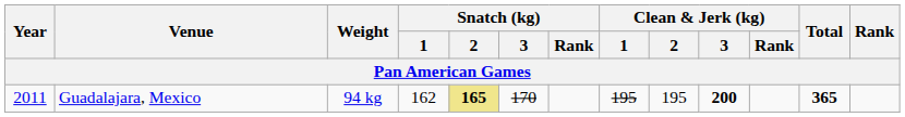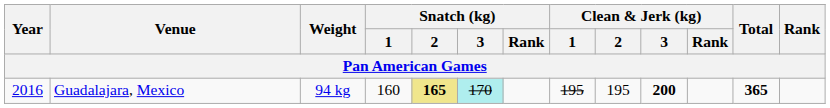 <table class = "wikitable" style="text-align:center;">
 <tr>
 <th rowspan=2 width=40>Year</th>
 <th rowspan=2 width=250>Venue</th>
 <th rowspan=2 width=60>Weight</th>
 <th colspan=4>Snatch (kg)</th>
 <th colspan=4>Clean & Jerk (kg)</th>
 <th rowspan=2 width=40>Total</th>
 <th rowspan=2 width=40>Rank</th>
 </tr>
 <tr>
 <th width=40>1</th>
 <th width=40>2</th>
 <th width=40>3</th>
 <th width=40>Rank</th>
 <th width=40>1</th>
 <th width=40>2</th>
 <th width=40>3</th>
 <th width=40>Rank</th>
 </tr>
 <tr>
 <th colspan=13><a href='#'>Pan American Games</a></th>
 </tr>
 <tr>
-<td><a href='#'>2011</a></td>
+<td><a href='#'>2016</a></td>
 <td align=left> <a href='#'>Guadalajara</a>, <a href='#'>Mexico</a></td>
 <td><a href='#'>94 kg</a></td>
-<td>162</td>
+<td>160</td>
 <td style="background: khaki;"><strong>165</strong></td>
-<td><s>170</s></td>
+<td style="background: paleturquoise;"><s>170</s></td>
 <td></td>
 <td><s>195</s></td>
 <td>195</td>
 <td><strong>200</strong></td>
 <td></td>
 <td><strong>365</strong></td>
 <td></td>
 </tr>
 </table>
